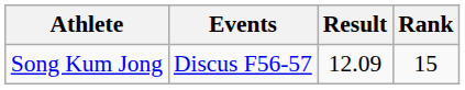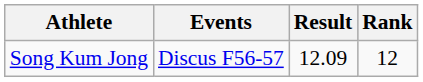 <table class=wikitable style="font-size:90%">
 <tr align=center>
 <th>Athlete</th>
 <th>Events</th>
 <th>Result</th>
 <th>Rank</th>
 </tr>
 <tr align=center>
 <td align=left><a href='#'>Song Kum Jong</a></td>
 <td align=left><a href='#'>Discus F56-57</a></td>
 <td>12.09</td>
-<td>15</td>
+<td>12</td>
 </tr>
 </table>
